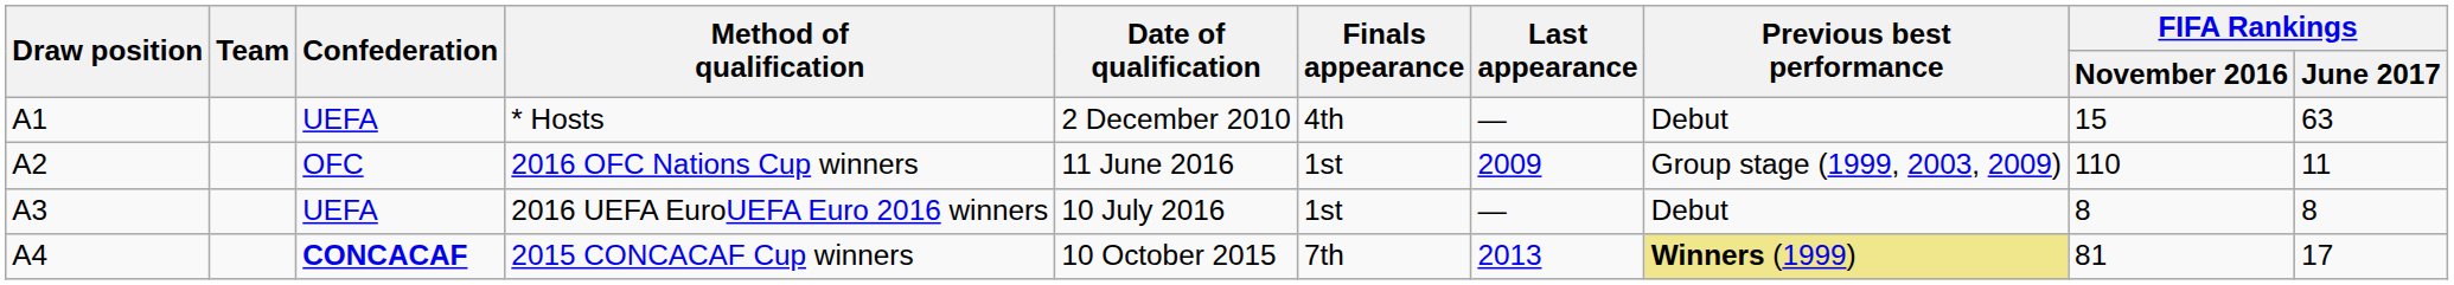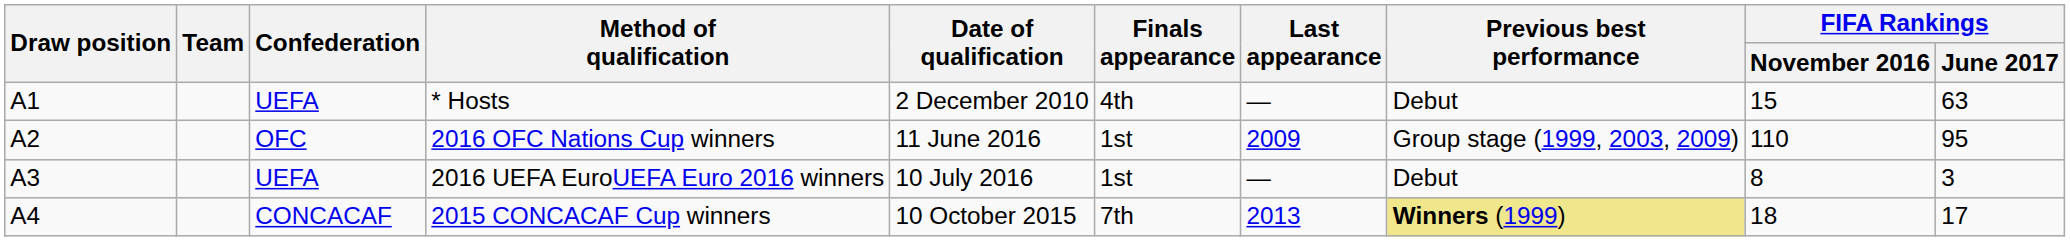 <table class="wikitable sortable">
 <tr>
 <th rowspan=2>Draw position</th>
 <th rowspan=2>Team</th>
 <th rowspan=2>Confederation</th>
 <th rowspan=2>Method of<br>qualification</th>
 <th rowspan=2>Date of<br>qualification</th>
 <th rowspan=2>Finals<br>appearance</th>
 <th rowspan=2>Last<br>appearance</th>
 <th rowspan=2>Previous best<br>performance</th>
 <th colspan=2><a href='#'>FIFA Rankings</a></th>
 </tr>
 <tr>
 <th>November 2016</th>
 <th>June 2017</th>
 </tr>
 <tr>
 <td>A1</td>
 <td style=white-space:nowrap></td>
 <td><a href='#'>UEFA</a></td>
 <td><span>*</span> Hosts</td>
 <td>2 December 2010</td>
 <td data-sort-value="4">4th</td>
 <td>—</td>
 <td data-sort-value="0.0">Debut</td>
 <td>15</td>
 <td>63</td>
 </tr>
 <tr>
 <td>A2</td>
 <td style=white-space:nowrap></td>
 <td><a href='#'>OFC</a></td>
 <td><a href='#'>2016 OFC Nations Cup</a> winners</td>
 <td>11 June 2016</td>
 <td data-sort-value="1">1st</td>
 <td><a href='#'>2009</a></td>
 <td data-sort-value="1.3">Group stage (<a href='#'>1999</a>, <a href='#'>2003</a>, <a href='#'>2009</a>)</td>
 <td>110</td>
-<td>11</td>
+<td>95</td>
 </tr>
 <tr>
 <td>A3</td>
 <td style=white-space:nowrap></td>
 <td><a href='#'>UEFA</a></td>
 <td><span>2016 UEFA Euro</span><a href='#'>UEFA Euro 2016</a> winners</td>
 <td>10 July 2016</td>
 <td data-sort-value="1">1st</td>
 <td>—</td>
 <td data-sort-value="0.0">Debut</td>
 <td>8</td>
-<td>8</td>
+<td>3</td>
 </tr>
 <tr>
 <td>A4</td>
 <td style=white-space:nowrap></td>
-<td><strong><a href='#'>CONCACAF</a></strong></td>
+<td><a href='#'>CONCACAF</a></td>
 <td><a href='#'>2015 CONCACAF Cup</a> winners</td>
 <td>10 October 2015</td>
 <td data-sort-value="7">7th</td>
 <td><a href='#'>2013</a></td>
 <td data-sort-value="7.1" style="background: khaki;"><strong>Winners</strong> (<a href='#'>1999</a>)</td>
-<td>81</td>
+<td>18</td>
 <td>17</td>
 </tr>
 </table>
